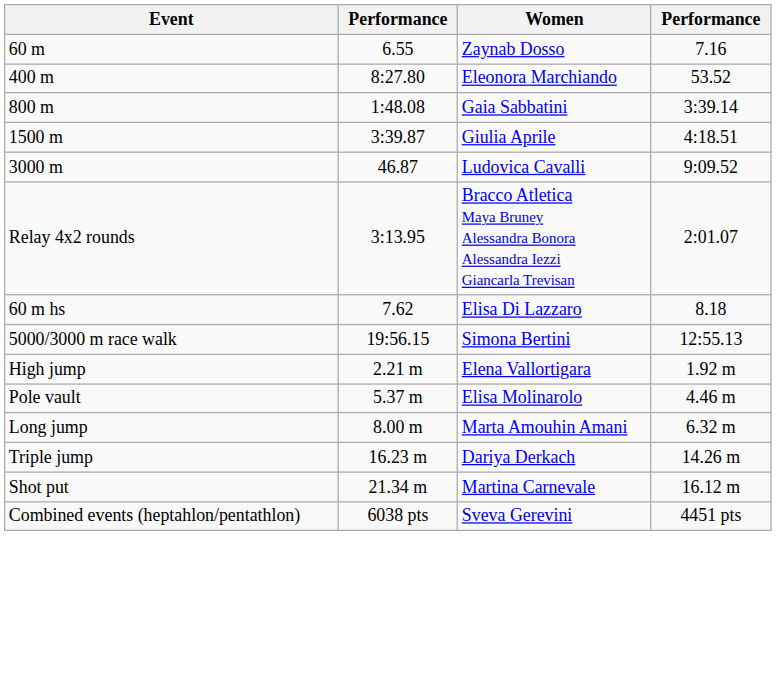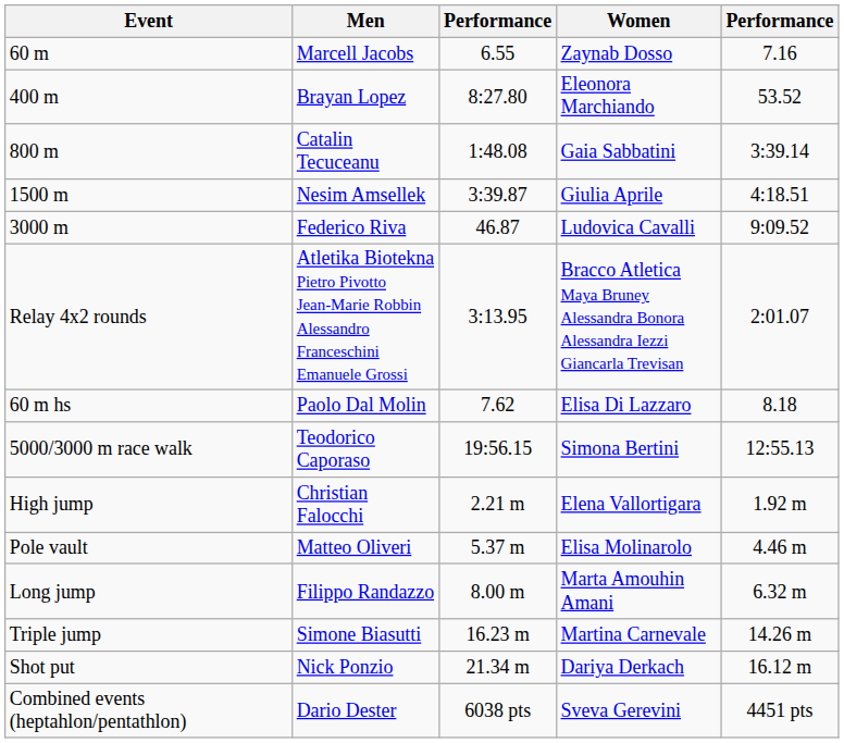 <table class="wikitable" width=70% style="font-size:90%; text-align:center;">
 <tr>
 <th>Event</th>
+<th>Men</th>
 <th>Performance</th>
 <th>Women</th>
 <th>Performance</th>
 </tr>
 <tr>
 <td align=left>60 m</td>
+<td align=left><a href='#'>Marcell Jacobs</a></td>
 <td>6.55</td>
 <td align=left><a href='#'>Zaynab Dosso</a></td>
 <td>7.16 </td>
 </tr>
 <tr>
 <td align=left>400 m</td>
+<td align=left><a href='#'>Brayan Lopez</a></td>
 <td>8:27.80</td>
 <td align=left><a href='#'>Eleonora Marchiando</a></td>
 <td>53.52</td>
 </tr>
 <tr>
 <td align=left>800 m</td>
+<td align=left><a href='#'>Catalin Tecuceanu</a></td>
 <td>1:48.08</td>
 <td align=left><a href='#'>Gaia Sabbatini</a></td>
 <td>3:39.14 </td>
 </tr>
 <tr>
 <td align=left>1500 m</td>
+<td align=left><a href='#'>Nesim Amsellek</a></td>
 <td>3:39.87</td>
 <td align=left><a href='#'>Giulia Aprile</a></td>
 <td>4:18.51</td>
 </tr>
 <tr>
 <td align=left>3000 m</td>
+<td align=left><a href='#'>Federico Riva</a></td>
 <td>46.87 </td>
 <td align=left><a href='#'>Ludovica Cavalli</a></td>
 <td>9:09.52</td>
 </tr>
 <tr>
 <td align=left>Relay 4x2 rounds</td>
+<td align=left><a href='#'>Atletika Biotekna</a> <br><small><a href='#'>Pietro Pivotto</a><br><a href='#'>Jean-Marie Robbin</a><br><a href='#'>Alessandro Franceschini</a><br><a href='#'>Emanuele Grossi</a></small></td>
 <td>3:13.95</td>
 <td align=left><a href='#'>Bracco Atletica</a> <br><small><a href='#'>Maya Bruney</a><br><a href='#'>Alessandra Bonora</a><br><a href='#'>Alessandra Iezzi</a><br><a href='#'>Giancarla Trevisan</a></small></td>
 <td>2:01.07 </td>
 </tr>
 <tr>
 <td align=left>60 m hs</td>
+<td align=left><a href='#'>Paolo Dal Molin</a></td>
 <td>7.62</td>
 <td align=left><a href='#'>Elisa Di Lazzaro</a></td>
 <td>8.18</td>
 </tr>
 <tr>
 <td align=left>5000/3000 m race walk</td>
+<td align=left><a href='#'>Teodorico Caporaso</a></td>
 <td>19:56.15</td>
 <td align=left><a href='#'>Simona Bertini</a></td>
 <td>12:55.13</td>
 </tr>
 <tr>
 <td align=left>High jump</td>
+<td align=left><a href='#'>Christian Falocchi</a></td>
 <td>2.21 m </td>
 <td align=left><a href='#'>Elena Vallortigara</a></td>
 <td>1.92 m </td>
 </tr>
 <tr>
 <td align=left>Pole vault</td>
+<td align=left><a href='#'>Matteo Oliveri</a></td>
 <td>5.37 m </td>
 <td align=left><a href='#'>Elisa Molinarolo</a></td>
 <td>4.46 m </td>
 </tr>
 <tr>
 <td align=left>Long jump</td>
+<td align=left><a href='#'>Filippo Randazzo</a></td>
 <td>8.00 m </td>
 <td align=left><a href='#'>Marta Amouhin Amani</a></td>
 <td>6.32 m</td>
 </tr>
 <tr>
 <td align=left>Triple jump</td>
+<td align=left><a href='#'>Simone Biasutti</a></td>
 <td>16.23 m</td>
-<td align=left><a href='#'>Dariya Derkach</a></td>
+<td align=left><a href='#'>Martina Carnevale</a></td>
 <td>14.26 m </td>
 </tr>
 <tr>
 <td align=left>Shot put</td>
+<td align=left><a href='#'>Nick Ponzio</a></td>
 <td>21.34 m</td>
-<td align=left><a href='#'>Martina Carnevale</a></td>
+<td align=left><a href='#'>Dariya Derkach</a></td>
 <td>16.12 m </td>
 </tr>
 <tr>
 <td align=left>Combined events (heptahlon/pentathlon)</td>
+<td align=left><a href='#'>Dario Dester</a></td>
 <td>6038 pts </td>
 <td align=left><a href='#'>Sveva Gerevini</a></td>
 <td>4451 pts </td>
 </tr>
 </table>
